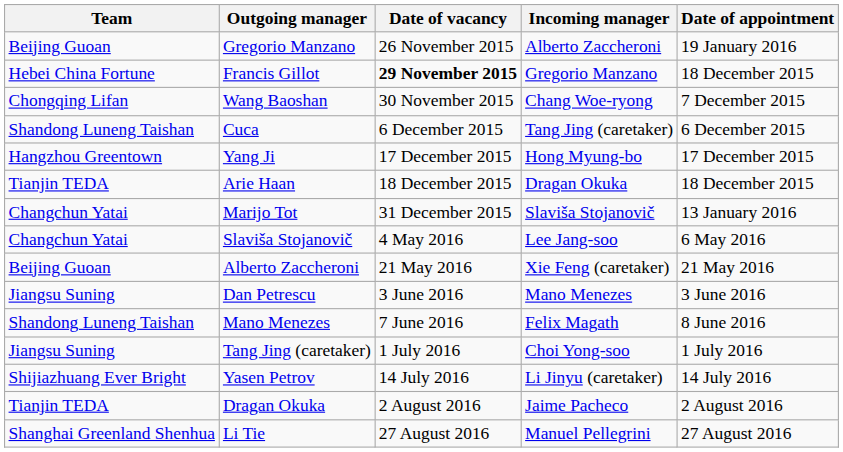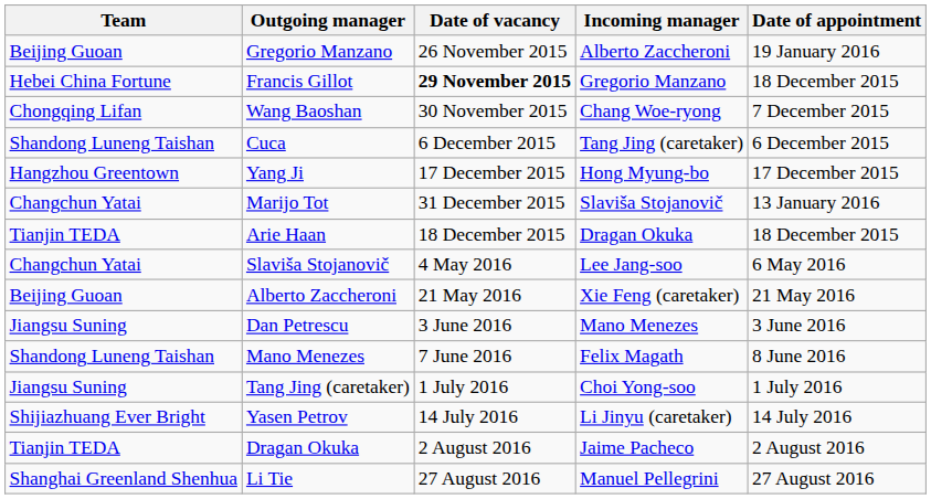 <table class="wikitable">
 <tr>
 <th>Team</th>
 <th>Outgoing manager</th>
 <th>Date of vacancy</th>
 <th>Incoming manager</th>
 <th>Date of appointment</th>
 </tr>
 <tr>
 <td><a href='#'>Beijing Guoan</a></td>
 <td> <a href='#'>Gregorio Manzano</a></td>
 <td>26 November 2015</td>
 <td> <a href='#'>Alberto Zaccheroni</a></td>
 <td>19 January 2016</td>
 </tr>
 <tr>
 <td><a href='#'>Hebei China Fortune</a></td>
 <td> <a href='#'>Francis Gillot</a></td>
 <td><strong>29 November 2015</strong></td>
 <td> <a href='#'>Gregorio Manzano</a></td>
 <td>18 December 2015</td>
 </tr>
 <tr>
 <td><a href='#'>Chongqing Lifan</a></td>
 <td> <a href='#'>Wang Baoshan</a></td>
 <td>30 November 2015</td>
 <td> <a href='#'>Chang Woe-ryong</a></td>
 <td>7 December 2015</td>
 </tr>
 <tr>
 <td><a href='#'>Shandong Luneng Taishan</a></td>
 <td> <a href='#'>Cuca</a></td>
 <td>6 December 2015</td>
 <td> <a href='#'>Tang Jing</a> (caretaker)</td>
 <td>6 December 2015</td>
 </tr>
 <tr>
 <td><a href='#'>Hangzhou Greentown</a></td>
 <td> <a href='#'>Yang Ji</a></td>
 <td>17 December 2015</td>
 <td> <a href='#'>Hong Myung-bo</a></td>
 <td>17 December 2015</td>
 </tr>
 <tr>
+<td><a href='#'>Changchun Yatai</a></td>
+<td> <a href='#'>Marijo Tot</a></td>
+<td>31 December 2015</td>
+<td> <a href='#'>Slaviša Stojanovič</a></td>
+<td>13 January 2016</td>
+</tr>
+<tr>
 <td><a href='#'>Tianjin TEDA</a></td>
 <td> <a href='#'>Arie Haan</a></td>
 <td>18 December 2015</td>
 <td> <a href='#'>Dragan Okuka</a></td>
 <td>18 December 2015</td>
-</tr>
-<tr>
-<td><a href='#'>Changchun Yatai</a></td>
-<td> <a href='#'>Marijo Tot</a></td>
-<td>31 December 2015</td>
-<td> <a href='#'>Slaviša Stojanovič</a></td>
-<td>13 January 2016</td>
 </tr>
 <tr>
 <td><a href='#'>Changchun Yatai</a></td>
 <td> <a href='#'>Slaviša Stojanovič</a></td>
 <td>4 May 2016</td>
 <td> <a href='#'>Lee Jang-soo</a></td>
 <td>6 May 2016</td>
 </tr>
 <tr>
 <td><a href='#'>Beijing Guoan</a></td>
 <td> <a href='#'>Alberto Zaccheroni</a></td>
 <td>21 May 2016</td>
 <td> <a href='#'>Xie Feng</a>  (caretaker)</td>
 <td>21 May 2016</td>
 </tr>
 <tr>
 <td><a href='#'>Jiangsu Suning</a></td>
 <td> <a href='#'>Dan Petrescu</a></td>
 <td>3 June 2016</td>
 <td> <a href='#'>Mano Menezes</a></td>
 <td>3 June 2016</td>
 </tr>
 <tr>
 <td><a href='#'>Shandong Luneng Taishan</a></td>
 <td> <a href='#'>Mano Menezes</a></td>
 <td>7 June 2016</td>
 <td> <a href='#'>Felix Magath</a></td>
 <td>8 June 2016</td>
 </tr>
 <tr>
 <td><a href='#'>Jiangsu Suning</a></td>
 <td> <a href='#'>Tang Jing</a> (caretaker)</td>
 <td>1 July 2016</td>
 <td> <a href='#'>Choi Yong-soo</a></td>
 <td>1 July 2016</td>
 </tr>
 <tr>
 <td><a href='#'>Shijiazhuang Ever Bright</a></td>
 <td> <a href='#'>Yasen Petrov</a></td>
 <td>14 July 2016</td>
 <td> <a href='#'>Li Jinyu</a> (caretaker)</td>
 <td>14 July 2016</td>
 </tr>
 <tr>
 <td><a href='#'>Tianjin TEDA</a></td>
 <td> <a href='#'>Dragan Okuka</a></td>
 <td>2 August 2016</td>
 <td> <a href='#'>Jaime Pacheco</a></td>
 <td>2 August 2016</td>
 </tr>
 <tr>
 <td><a href='#'>Shanghai Greenland Shenhua</a></td>
 <td> <a href='#'>Li Tie</a></td>
 <td>27 August 2016</td>
 <td> <a href='#'>Manuel Pellegrini</a></td>
 <td>27 August 2016</td>
 </tr>
 </table>
